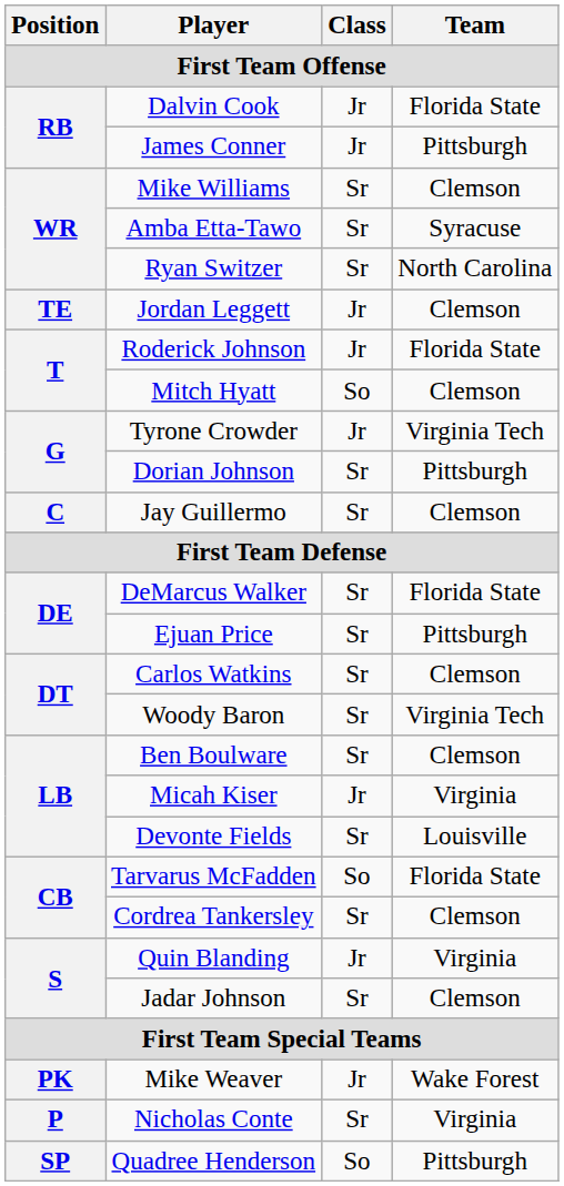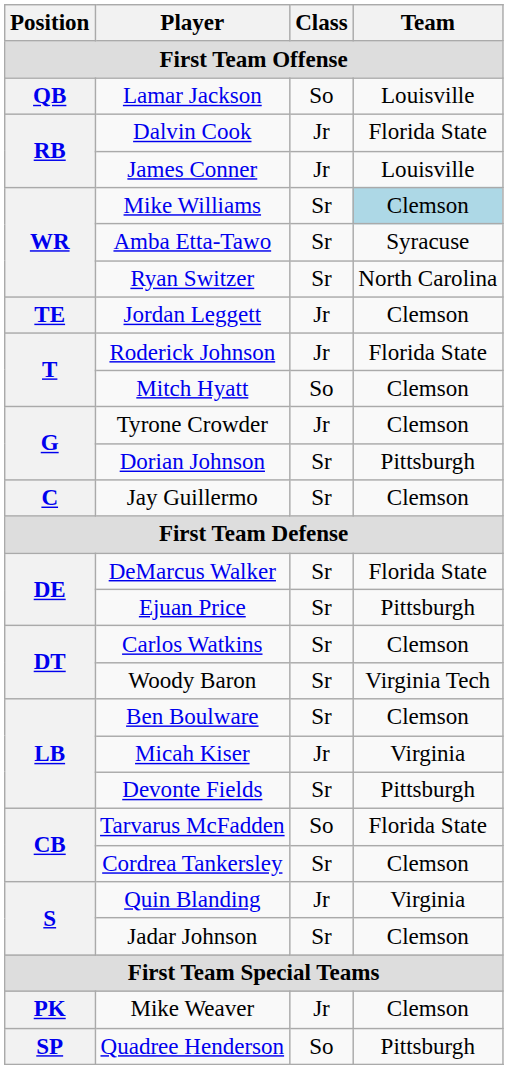 <table class="wikitable">
 <tr>
 <th>Position</th>
 <th>Player</th>
 <th>Class</th>
 <th>Team</th>
 </tr>
 <tr>
 <td colspan="4" style="text-align:center; background:#ddd;"><strong>First Team Offense</strong></td>
 </tr>
 <tr style="text-align:center;">
+<th rowspan="1"><a href='#'>QB</a></th>
+<td><a href='#'>Lamar Jackson</a></td>
+<td>So</td>
+<td>Louisville</td>
+</tr>
+<tr style="text-align:center;">
 <th rowspan="2"><a href='#'>RB</a></th>
 <td><a href='#'>Dalvin Cook</a></td>
 <td>Jr</td>
 <td>Florida State</td>
 </tr>
 <tr style="text-align:center;">
 <td><a href='#'>James Conner</a></td>
 <td>Jr</td>
-<td>Pittsburgh</td>
+<td>Louisville</td>
 </tr>
 <tr style="text-align:center;">
 <th rowspan="3"><a href='#'>WR</a></th>
 <td><a href='#'>Mike Williams</a></td>
 <td>Sr</td>
-<td>Clemson</td>
+<td style="background: lightblue;">Clemson</td>
 </tr>
 <tr style="text-align:center;">
 <td><a href='#'>Amba Etta-Tawo</a></td>
 <td>Sr</td>
 <td>Syracuse</td>
 </tr>
 <tr style="text-align:center;">
 <td><a href='#'>Ryan Switzer</a></td>
 <td>Sr</td>
 <td>North Carolina</td>
 </tr>
 <tr style="text-align:center;">
 <th rowspan="1"><a href='#'>TE</a></th>
 <td><a href='#'>Jordan Leggett</a></td>
 <td>Jr</td>
 <td>Clemson</td>
 </tr>
 <tr style="text-align:center;">
 <th rowspan="2"><a href='#'>T</a></th>
 <td><a href='#'>Roderick Johnson</a></td>
 <td>Jr</td>
 <td>Florida State</td>
 </tr>
 <tr style="text-align:center;">
 <td><a href='#'>Mitch Hyatt</a></td>
 <td>So</td>
 <td>Clemson</td>
 </tr>
 <tr style="text-align:center;">
 <th rowspan="2"><a href='#'>G</a></th>
 <td>Tyrone Crowder</td>
 <td>Jr</td>
-<td>Virginia Tech</td>
+<td>Clemson</td>
 </tr>
 <tr style="text-align:center;">
 <td><a href='#'>Dorian Johnson</a></td>
 <td>Sr</td>
 <td>Pittsburgh</td>
 </tr>
 <tr style="text-align:center;">
 <th rowspan="1"><a href='#'>C</a></th>
 <td>Jay Guillermo</td>
 <td>Sr</td>
 <td>Clemson</td>
 </tr>
 <tr style="text-align:center;">
 <td colspan="4" style="text-align:center; background:#ddd;"><strong>First Team Defense</strong></td>
 </tr>
 <tr style="text-align:center;">
 <th rowspan="2"><a href='#'>DE</a></th>
 <td><a href='#'>DeMarcus Walker</a></td>
 <td>Sr</td>
 <td>Florida State</td>
 </tr>
 <tr style="text-align:center;">
 <td><a href='#'>Ejuan Price</a></td>
 <td>Sr</td>
 <td>Pittsburgh</td>
 </tr>
 <tr style="text-align:center;">
 <th rowspan="2"><a href='#'>DT</a></th>
 <td><a href='#'>Carlos Watkins</a></td>
 <td>Sr</td>
 <td>Clemson</td>
 </tr>
 <tr style="text-align:center;">
 <td>Woody Baron</td>
 <td>Sr</td>
 <td>Virginia Tech</td>
 </tr>
 <tr style="text-align:center;">
 <th rowspan="3"><a href='#'>LB</a></th>
 <td><a href='#'>Ben Boulware</a></td>
 <td>Sr</td>
 <td>Clemson</td>
 </tr>
 <tr style="text-align:center;">
 <td><a href='#'>Micah Kiser</a></td>
 <td>Jr</td>
 <td>Virginia</td>
 </tr>
 <tr style="text-align:center;">
 <td><a href='#'>Devonte Fields</a></td>
 <td>Sr</td>
-<td>Louisville</td>
+<td>Pittsburgh</td>
 </tr>
 <tr style="text-align:center;">
 <th rowspan="2"><a href='#'>CB</a></th>
 <td><a href='#'>Tarvarus McFadden</a></td>
 <td>So</td>
 <td>Florida State</td>
 </tr>
 <tr style="text-align:center;">
 <td><a href='#'>Cordrea Tankersley</a></td>
 <td>Sr</td>
 <td>Clemson</td>
 </tr>
 <tr style="text-align:center;">
 <th rowspan="2"><a href='#'>S</a></th>
 <td><a href='#'>Quin Blanding</a></td>
 <td>Jr</td>
 <td>Virginia</td>
 </tr>
 <tr style="text-align:center;">
 <td>Jadar Johnson</td>
 <td>Sr</td>
 <td>Clemson</td>
 </tr>
 <tr>
 <td colspan="4" style="text-align:center; background:#ddd;"><strong>First Team Special Teams</strong></td>
 </tr>
 <tr style="text-align:center;">
 <th rowspan="1"><a href='#'>PK</a></th>
 <td>Mike Weaver</td>
 <td>Jr</td>
-<td>Wake Forest</td>
-</tr>
-<tr style="text-align:center;">
-<th rowspan="1"><a href='#'>P</a></th>
-<td><a href='#'>Nicholas Conte</a></td>
-<td>Sr</td>
-<td>Virginia</td>
+<td>Clemson</td>
 </tr>
 <tr style="text-align:center;">
 <th rowspan="1"><a href='#'>SP</a></th>
 <td><a href='#'>Quadree Henderson</a></td>
 <td>So</td>
 <td>Pittsburgh</td>
 </tr>
 <tr>
 </tr>
 </table>
